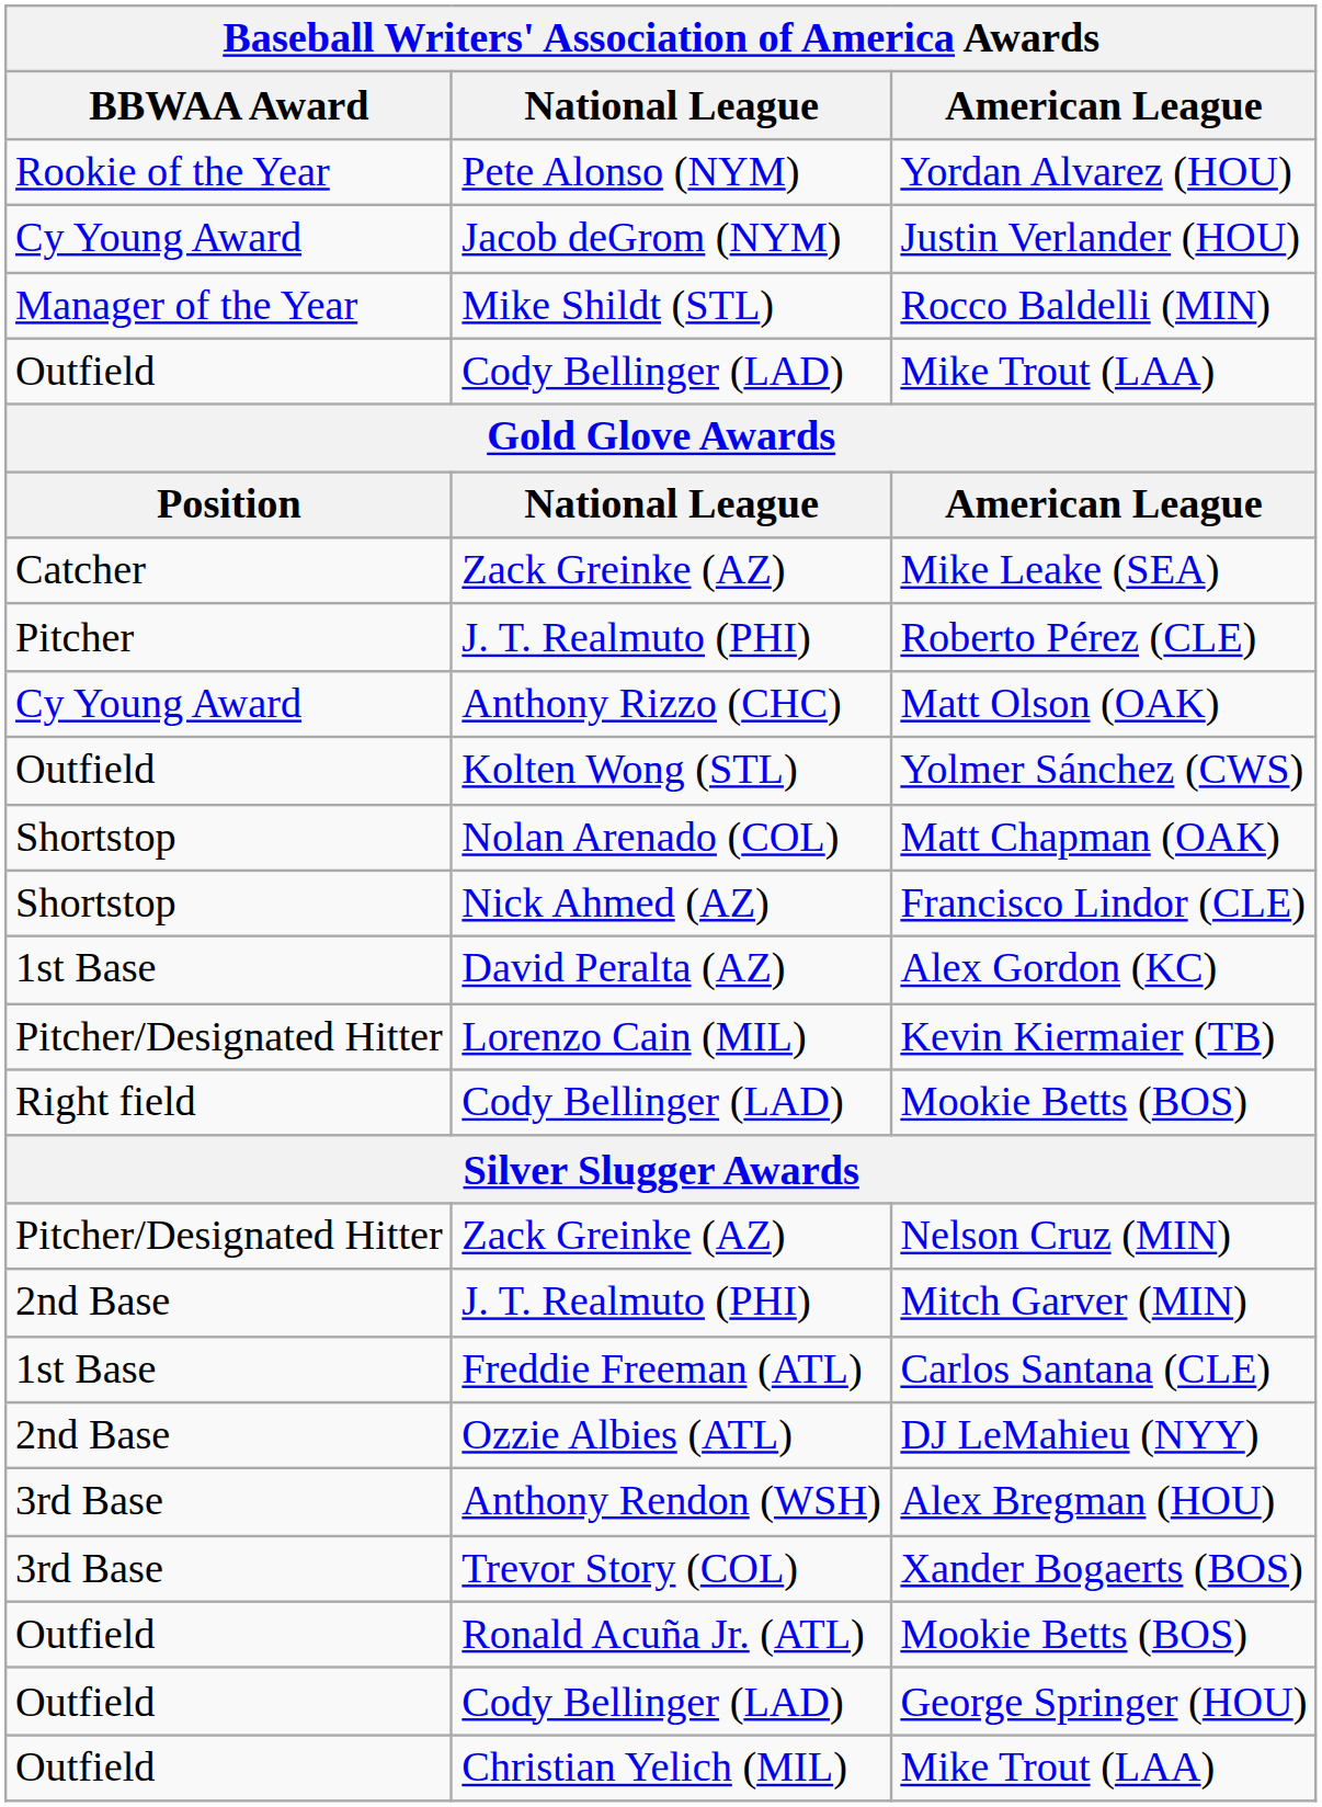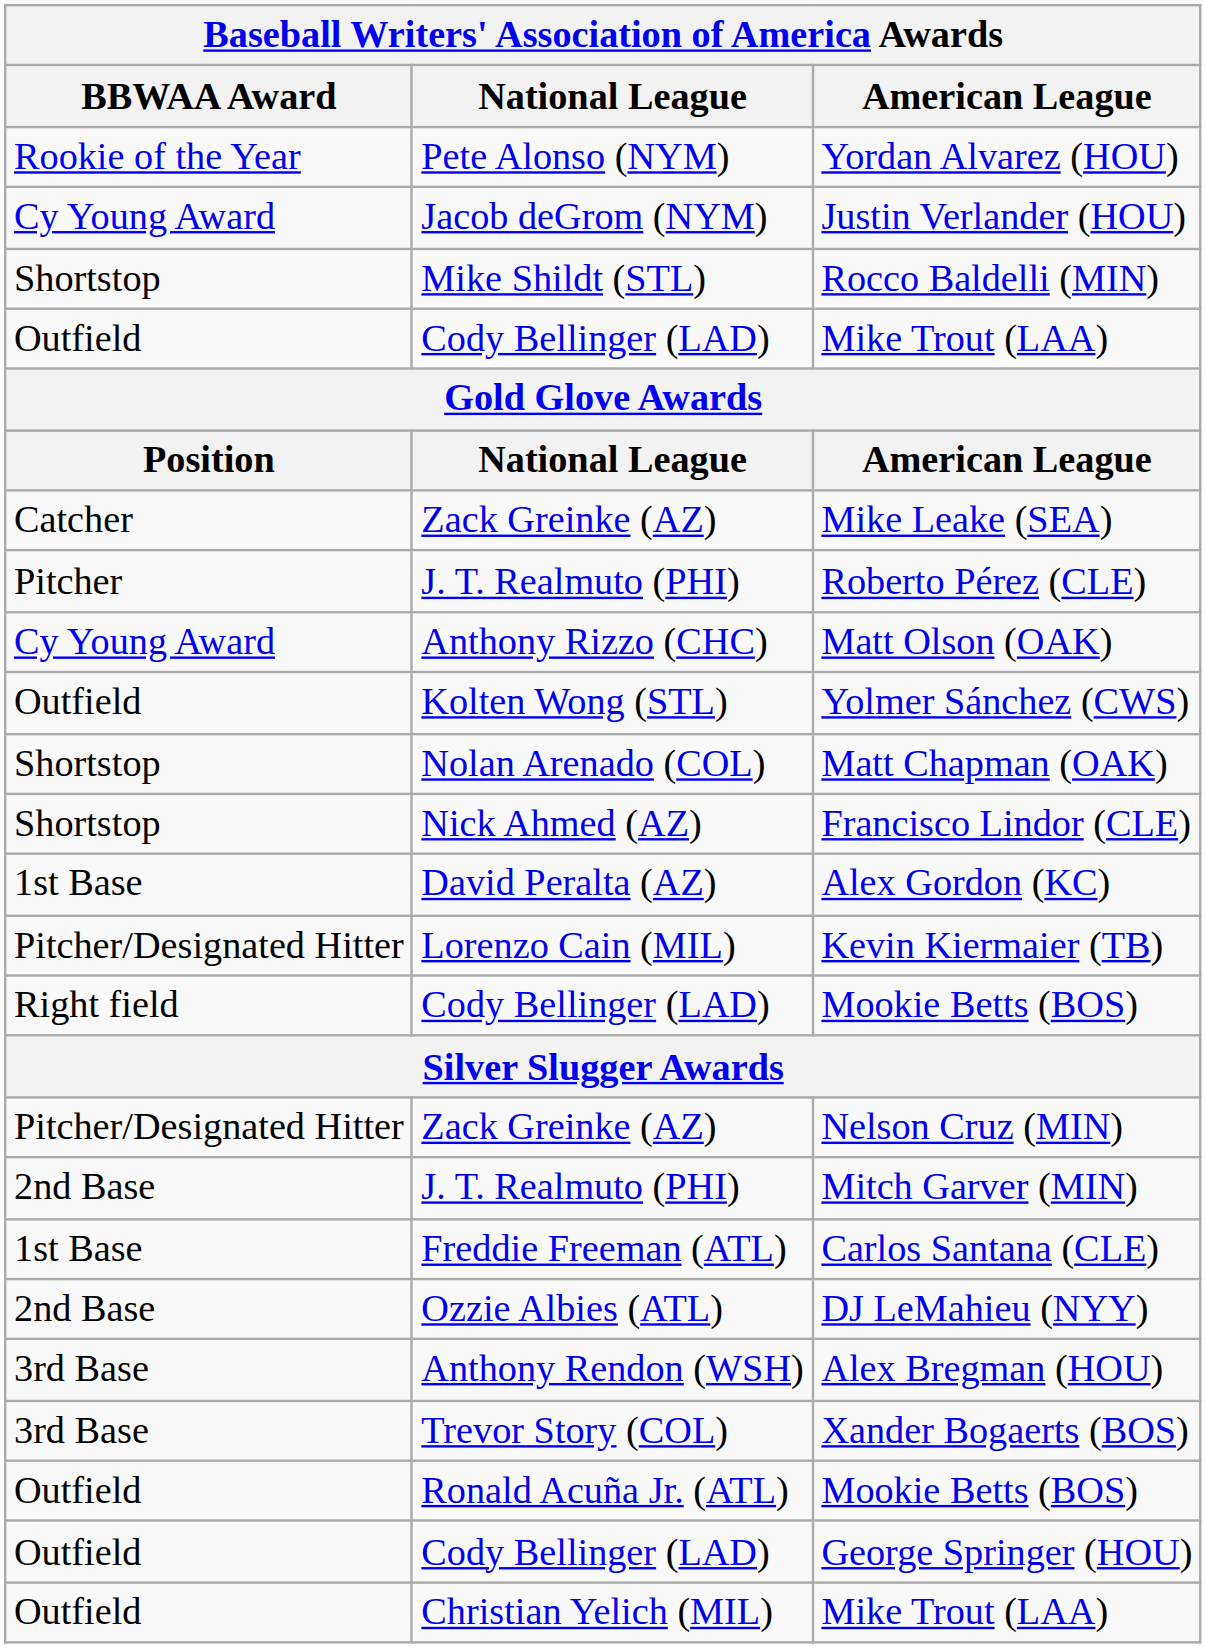 <table class="wikitable">
 <tr>
 <th colspan="9"><a href='#'>Baseball Writers' Association of America</a> Awards</th>
 </tr>
 <tr>
 <th>BBWAA Award</th>
 <th>National League</th>
 <th>American League</th>
 </tr>
 <tr>
 <td><a href='#'>Rookie of the Year</a></td>
 <td><a href='#'>Pete Alonso</a> (<a href='#'>NYM</a>)</td>
 <td><a href='#'>Yordan Alvarez</a> (<a href='#'>HOU</a>)</td>
 </tr>
 <tr>
 <td><a href='#'>Cy Young Award</a></td>
 <td><a href='#'>Jacob deGrom</a> (<a href='#'>NYM</a>)</td>
 <td><a href='#'>Justin Verlander</a> (<a href='#'>HOU</a>)</td>
 </tr>
 <tr>
-<td><a href='#'>Manager of the Year</a></td>
+<td>Shortstop</td>
 <td><a href='#'>Mike Shildt</a> (<a href='#'>STL</a>)</td>
 <td><a href='#'>Rocco Baldelli</a> (<a href='#'>MIN</a>)</td>
 </tr>
 <tr>
 <td>Outfield</td>
 <td><a href='#'>Cody Bellinger</a> (<a href='#'>LAD</a>)</td>
 <td><a href='#'>Mike Trout</a> (<a href='#'>LAA</a>)</td>
 </tr>
 <tr>
 <th colspan="9"><a href='#'>Gold Glove Awards</a></th>
 </tr>
 <tr>
 <th>Position</th>
 <th>National League</th>
 <th>American League</th>
 </tr>
 <tr>
 <td>Catcher</td>
 <td><a href='#'>Zack Greinke</a> (<a href='#'>AZ</a>)</td>
 <td><a href='#'>Mike Leake</a> (<a href='#'>SEA</a>)</td>
 </tr>
 <tr>
 <td>Pitcher</td>
 <td><a href='#'>J. T. Realmuto</a> (<a href='#'>PHI</a>)</td>
 <td><a href='#'>Roberto Pérez</a> (<a href='#'>CLE</a>)</td>
 </tr>
 <tr>
 <td><a href='#'>Cy Young Award</a></td>
 <td><a href='#'>Anthony Rizzo</a> (<a href='#'>CHC</a>)</td>
 <td><a href='#'>Matt Olson</a> (<a href='#'>OAK</a>)</td>
 </tr>
 <tr>
 <td>Outfield</td>
 <td><a href='#'>Kolten Wong</a> (<a href='#'>STL</a>)</td>
 <td><a href='#'>Yolmer Sánchez</a> (<a href='#'>CWS</a>)</td>
 </tr>
 <tr>
 <td>Shortstop</td>
 <td><a href='#'>Nolan Arenado</a> (<a href='#'>COL</a>)</td>
 <td><a href='#'>Matt Chapman</a> (<a href='#'>OAK</a>)</td>
 </tr>
 <tr>
 <td>Shortstop</td>
 <td><a href='#'>Nick Ahmed</a> (<a href='#'>AZ</a>)</td>
 <td><a href='#'>Francisco Lindor</a> (<a href='#'>CLE</a>)</td>
 </tr>
 <tr>
 <td>1st Base</td>
 <td><a href='#'>David Peralta</a> (<a href='#'>AZ</a>)</td>
 <td><a href='#'>Alex Gordon</a> (<a href='#'>KC</a>)</td>
 </tr>
 <tr>
 <td>Pitcher/Designated Hitter</td>
 <td><a href='#'>Lorenzo Cain</a> (<a href='#'>MIL</a>)</td>
 <td><a href='#'>Kevin Kiermaier</a> (<a href='#'>TB</a>)</td>
 </tr>
 <tr>
 <td>Right field</td>
 <td><a href='#'>Cody Bellinger</a> (<a href='#'>LAD</a>)</td>
 <td><a href='#'>Mookie Betts</a> (<a href='#'>BOS</a>)</td>
 </tr>
 <tr>
 <th colspan="9"><a href='#'>Silver Slugger Awards</a></th>
 </tr>
 <tr>
 <td>Pitcher/Designated Hitter</td>
 <td><a href='#'>Zack Greinke</a> (<a href='#'>AZ</a>)</td>
 <td><a href='#'>Nelson Cruz</a> (<a href='#'>MIN</a>)</td>
 </tr>
 <tr>
 <td>2nd Base</td>
 <td><a href='#'>J. T. Realmuto</a> (<a href='#'>PHI</a>)</td>
 <td><a href='#'>Mitch Garver</a> (<a href='#'>MIN</a>)</td>
 </tr>
 <tr>
 <td>1st Base</td>
 <td><a href='#'>Freddie Freeman</a> (<a href='#'>ATL</a>)</td>
 <td><a href='#'>Carlos Santana</a> (<a href='#'>CLE</a>)</td>
 </tr>
 <tr>
 <td>2nd Base</td>
 <td><a href='#'>Ozzie Albies</a> (<a href='#'>ATL</a>)</td>
 <td><a href='#'>DJ LeMahieu</a> (<a href='#'>NYY</a>)</td>
 </tr>
 <tr>
 <td>3rd Base</td>
 <td><a href='#'>Anthony Rendon</a> (<a href='#'>WSH</a>)</td>
 <td><a href='#'>Alex Bregman</a> (<a href='#'>HOU</a>)</td>
 </tr>
 <tr>
 <td>3rd Base</td>
 <td><a href='#'>Trevor Story</a> (<a href='#'>COL</a>)</td>
 <td><a href='#'>Xander Bogaerts</a> (<a href='#'>BOS</a>)</td>
 </tr>
 <tr>
 <td>Outfield</td>
 <td><a href='#'>Ronald Acuña Jr.</a> (<a href='#'>ATL</a>)</td>
 <td><a href='#'>Mookie Betts</a> (<a href='#'>BOS</a>)</td>
 </tr>
 <tr>
 <td>Outfield</td>
 <td><a href='#'>Cody Bellinger</a> (<a href='#'>LAD</a>)</td>
 <td><a href='#'>George Springer</a> (<a href='#'>HOU</a>)</td>
 </tr>
 <tr>
 <td>Outfield</td>
 <td><a href='#'>Christian Yelich</a> (<a href='#'>MIL</a>)</td>
 <td><a href='#'>Mike Trout</a> (<a href='#'>LAA</a>)</td>
 </tr>
 </table>
